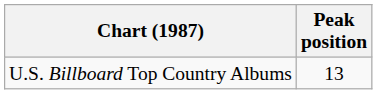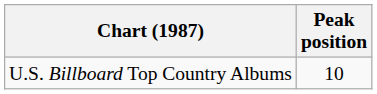 <table class="wikitable">
 <tr>
 <th>Chart (1987)</th>
 <th>Peak<br>position</th>
 </tr>
 <tr>
 <td>U.S. <em>Billboard</em> Top Country Albums</td>
-<td align="center">13</td>
+<td align="center">10</td>
 </tr>
 </table>
